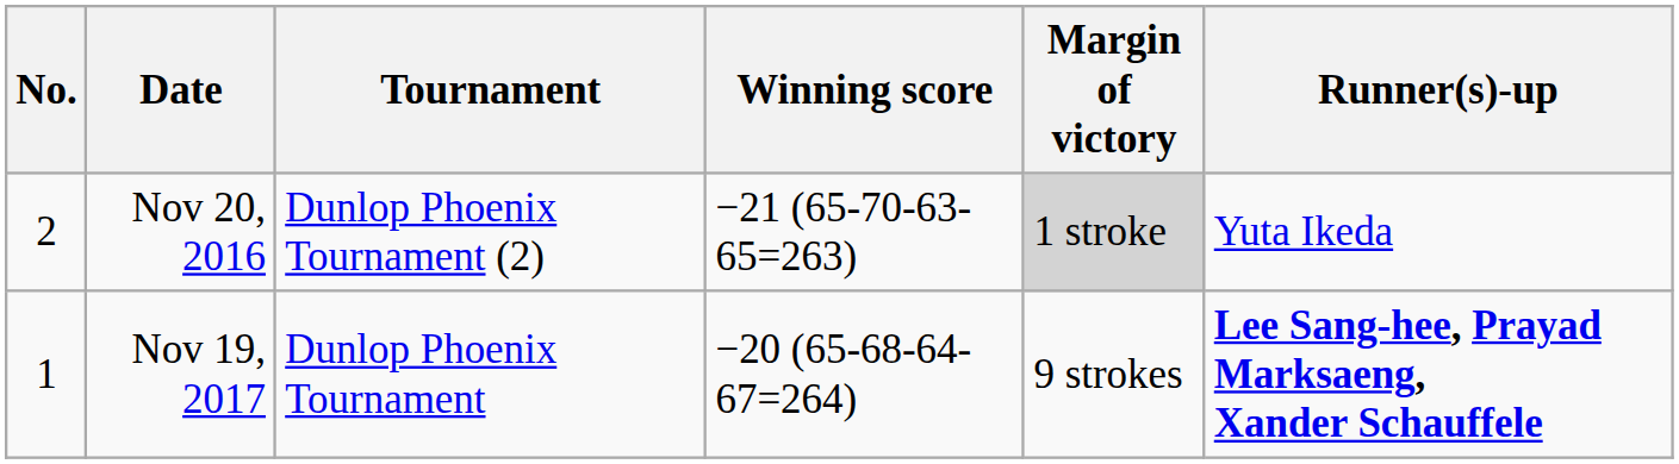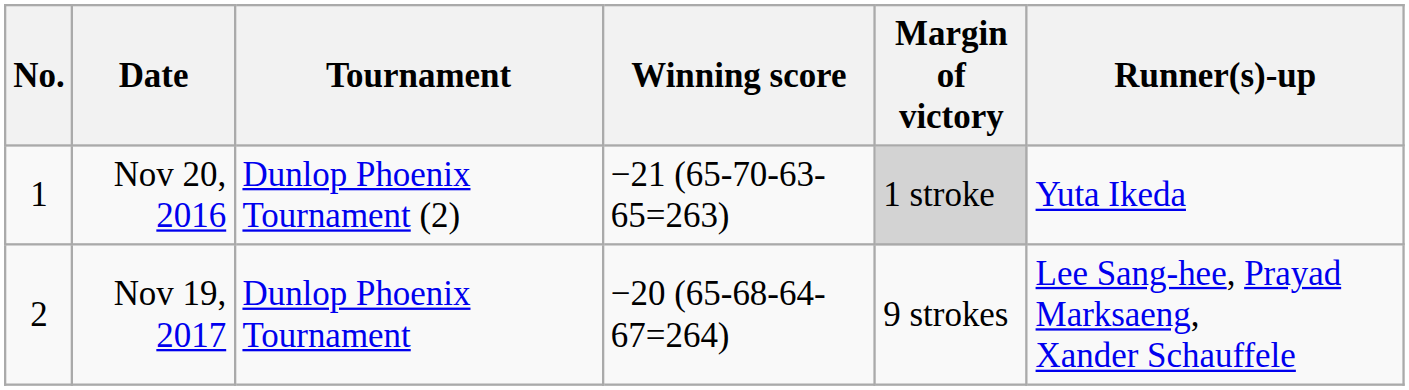 <table class="wikitable" style="font-size:95%;">
 <tr>
 <th>No.</th>
 <th>Date</th>
 <th>Tournament</th>
 <th>Winning score</th>
 <th>Margin of<br>victory</th>
 <th>Runner(s)-up</th>
 </tr>
 <tr>
-<td align=center>2</td>
+<td align=center>1</td>
 <td align=right>Nov 20, <a href='#'>2016</a></td>
 <td><a href='#'>Dunlop Phoenix Tournament</a> (2)</td>
 <td>−21 (65-70-63-65=263)</td>
 <td style="background: lightgrey;">1 stroke</td>
 <td> <a href='#'>Yuta Ikeda</a></td>
 </tr>
 <tr>
-<td align=center>1</td>
+<td align=center>2</td>
 <td align=right>Nov 19, <a href='#'>2017</a></td>
 <td><a href='#'>Dunlop Phoenix Tournament</a></td>
 <td>−20 (65-68-64-67=264)</td>
 <td>9 strokes</td>
-<td><strong> <a href='#'>Lee Sang-hee</a>,  <a href='#'>Prayad Marksaeng</a>,<br> <a href='#'>Xander Schauffele</a></strong></td>
+<td> <a href='#'>Lee Sang-hee</a>,  <a href='#'>Prayad Marksaeng</a>,<br> <a href='#'>Xander Schauffele</a></td>
 </tr>
 </table>
